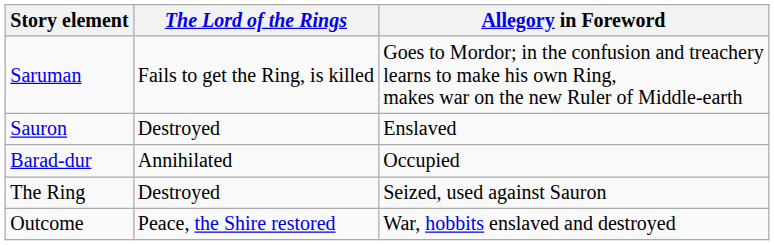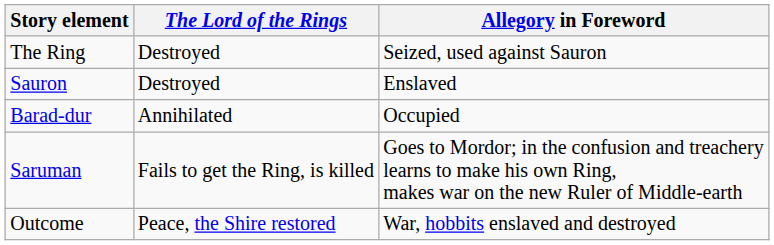 <table class="wikitable" style="margin:1em auto;">
 <tr>
 <th>Story element</th>
 <th><em><a href='#'>The Lord of the Rings</a></em></th>
 <th><a href='#'>Allegory</a> in Foreword</th>
 </tr>
 <tr>
-<td><a href='#'>Saruman</a></td>
-<td>Fails to get the Ring, is killed</td>
-<td>Goes to Mordor; in the confusion and treachery<br>learns to make his own Ring,<br>makes war on the new Ruler of Middle-earth</td>
+<td>The Ring</td>
+<td>Destroyed</td>
+<td>Seized, used against Sauron</td>
 </tr>
 <tr>
 <td><a href='#'>Sauron</a></td>
 <td>Destroyed</td>
 <td>Enslaved</td>
 </tr>
 <tr>
 <td><a href='#'>Barad-dur</a></td>
 <td>Annihilated</td>
 <td>Occupied</td>
 </tr>
 <tr>
-<td>The Ring</td>
-<td>Destroyed</td>
-<td>Seized, used against Sauron</td>
+<td><a href='#'>Saruman</a></td>
+<td>Fails to get the Ring, is killed</td>
+<td>Goes to Mordor; in the confusion and treachery<br>learns to make his own Ring,<br>makes war on the new Ruler of Middle-earth</td>
 </tr>
 <tr>
 <td>Outcome</td>
 <td>Peace, <a href='#'>the Shire restored</a></td>
 <td>War, <a href='#'>hobbits</a> enslaved and destroyed</td>
 </tr>
 </table>
